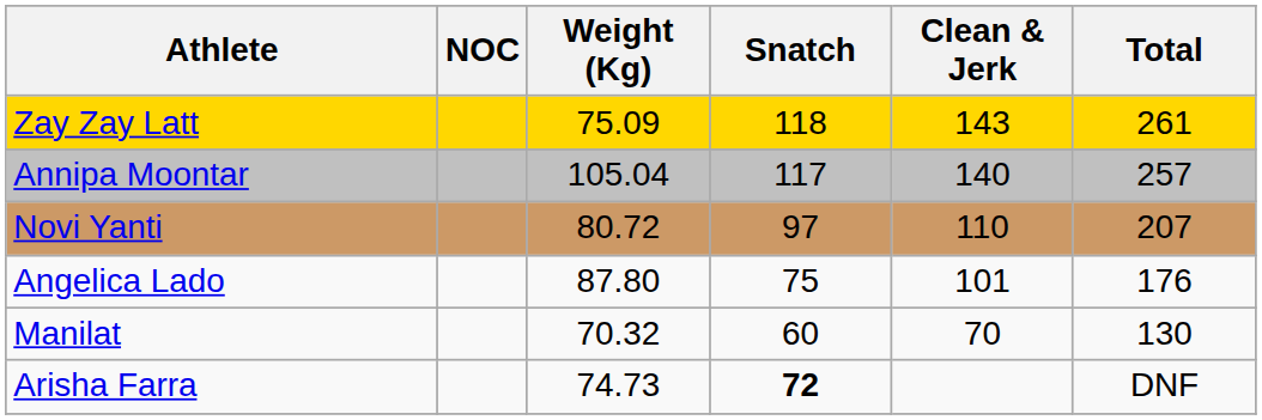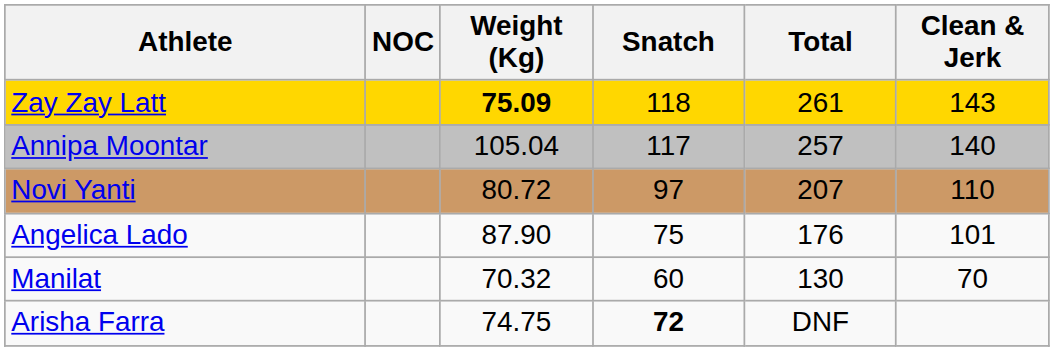 <table class="wikitable" style="text-align:center">
 <tr>
 <th width=200>Athlete</th>
 <th width=10>NOC</th>
 <th width=80>Weight (Kg)</th>
 <th width=80>Snatch</th>
+<th width=80>Total</th>
 <th width=80>Clean & Jerk</th>
-<th width=80>Total</th>
 </tr>
 <tr bgcolor=gold>
 <td align="left"><a href='#'>Zay Zay Latt</a></td>
 <td></td>
-<td>75.09</td>
+<td><strong>75.09</strong></td>
 <td>118</td>
+<td>261</td>
 <td>143</td>
-<td>261</td>
 </tr>
 <tr bgcolor=silver>
 <td align="left"><a href='#'>Annipa Moontar</a></td>
 <td></td>
 <td>105.04</td>
 <td>117</td>
+<td>257</td>
 <td>140</td>
-<td>257</td>
 </tr>
 <tr bgcolor=CC9966>
 <td align="left"><a href='#'>Novi Yanti</a></td>
 <td></td>
 <td>80.72</td>
 <td>97</td>
+<td>207</td>
 <td>110</td>
-<td>207</td>
 </tr>
 <tr>
 <td align="left"><a href='#'>Angelica Lado</a></td>
 <td></td>
-<td>87.80</td>
+<td>87.90</td>
 <td>75</td>
+<td>176</td>
 <td>101</td>
-<td>176</td>
 </tr>
 <tr>
 <td align="left"><a href='#'>Manilat</a></td>
 <td></td>
 <td>70.32</td>
 <td>60</td>
+<td>130</td>
 <td>70</td>
-<td>130</td>
 </tr>
 <tr>
 <td align="left"><a href='#'>Arisha Farra</a></td>
 <td></td>
-<td>74.73</td>
+<td>74.75</td>
 <td><strong>72</strong></td>
+<td>DNF</td>
 <td></td>
-<td>DNF</td>
 </tr>
 </table>
